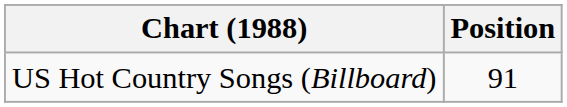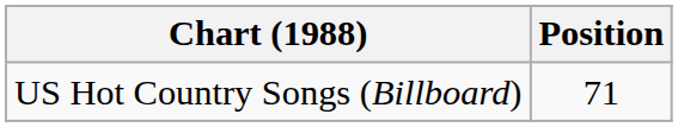 <table class="wikitable">
 <tr>
 <th>Chart (1988)</th>
 <th>Position</th>
 </tr>
 <tr>
 <td>US Hot Country Songs (<em>Billboard</em>)</td>
-<td align="center">91</td>
+<td align="center">71</td>
 </tr>
 </table>
